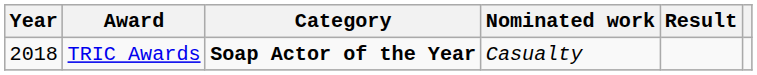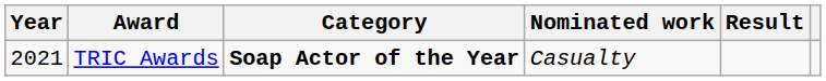 <table class="wikitable">
 <tr>
 <th>Year</th>
 <th>Award</th>
 <th>Category</th>
 <th>Nominated work</th>
 <th>Result</th>
 <th></th>
 </tr>
 <tr>
-<td>2018</td>
+<td>2021</td>
 <td><a href='#'>TRIC Awards</a></td>
 <td><strong>Soap Actor of the Year</strong></td>
 <td><em>Casualty</em></td>
 <td></td>
 <td align="center"></td>
 </tr>
 </table>
